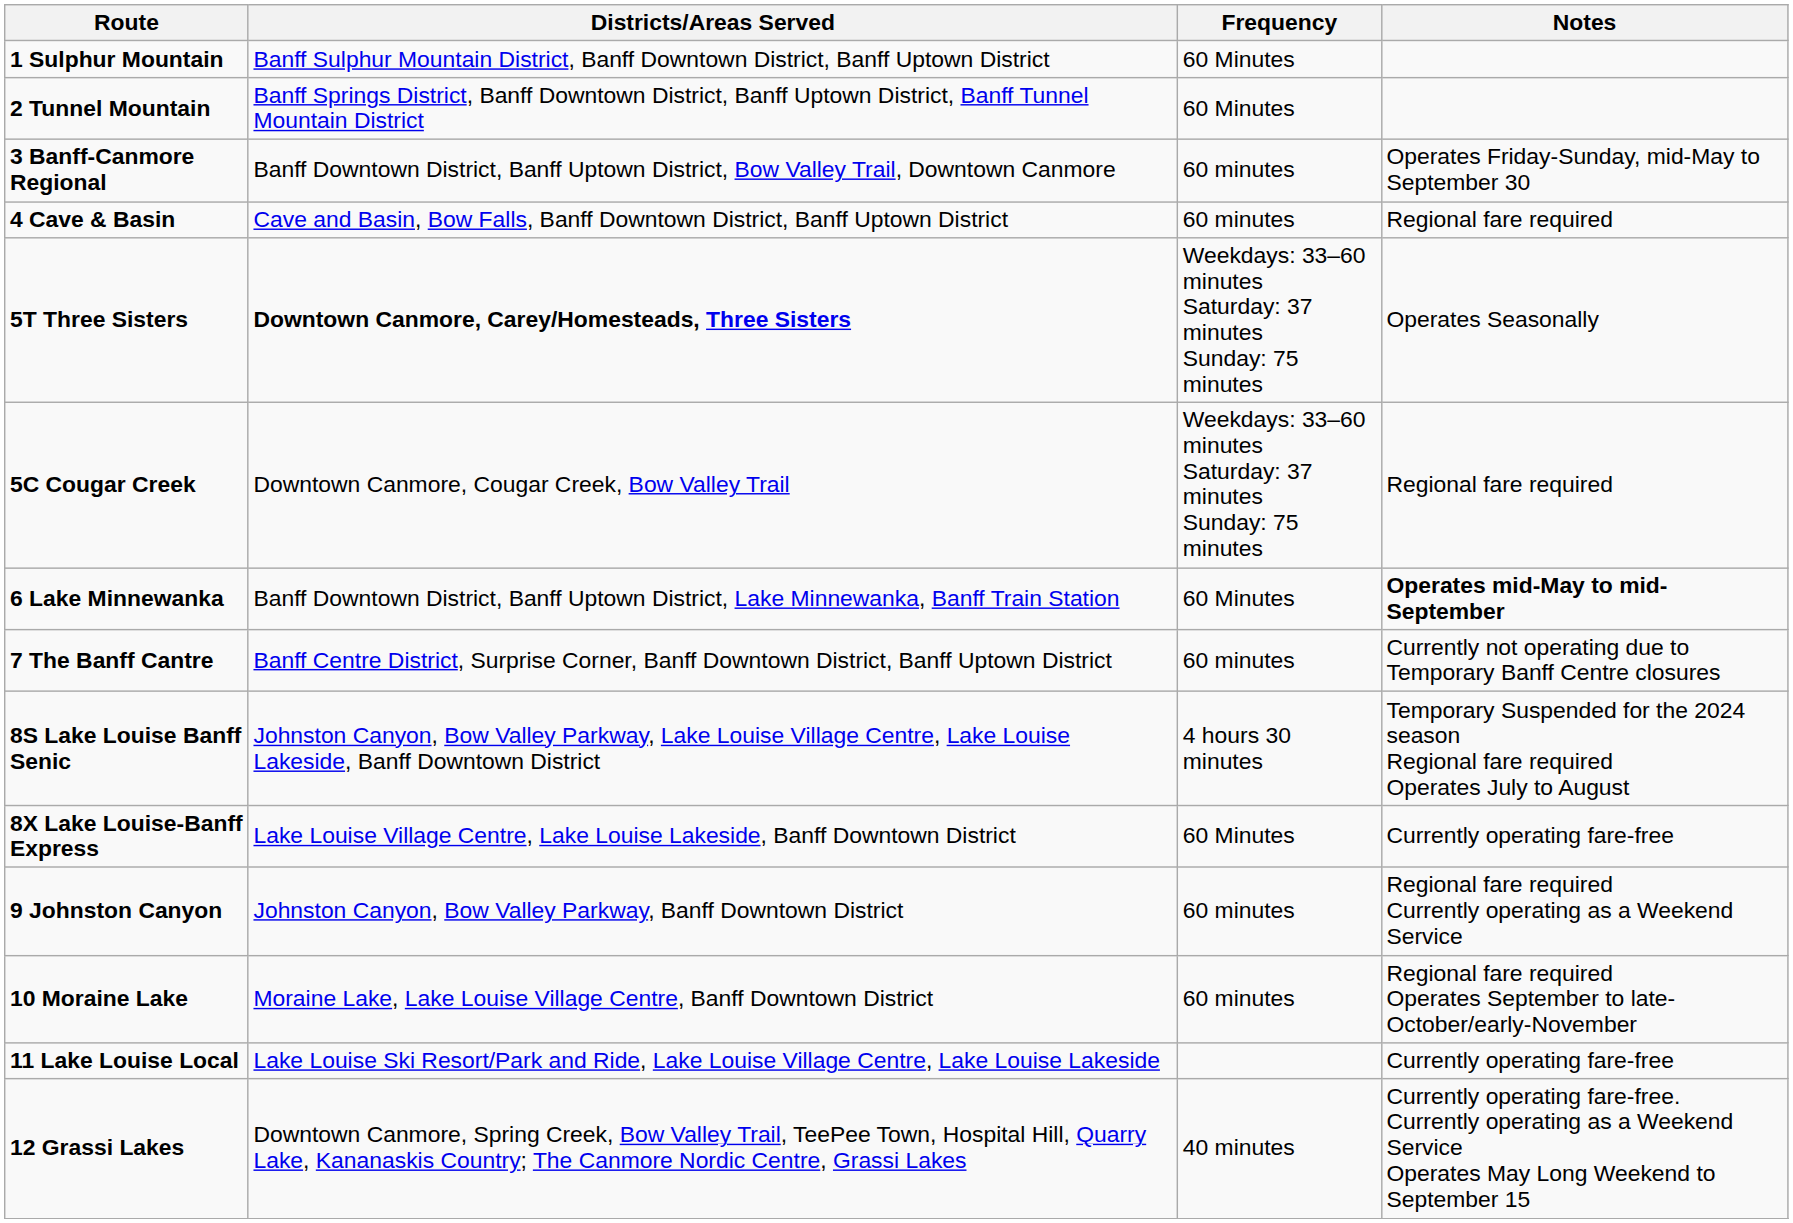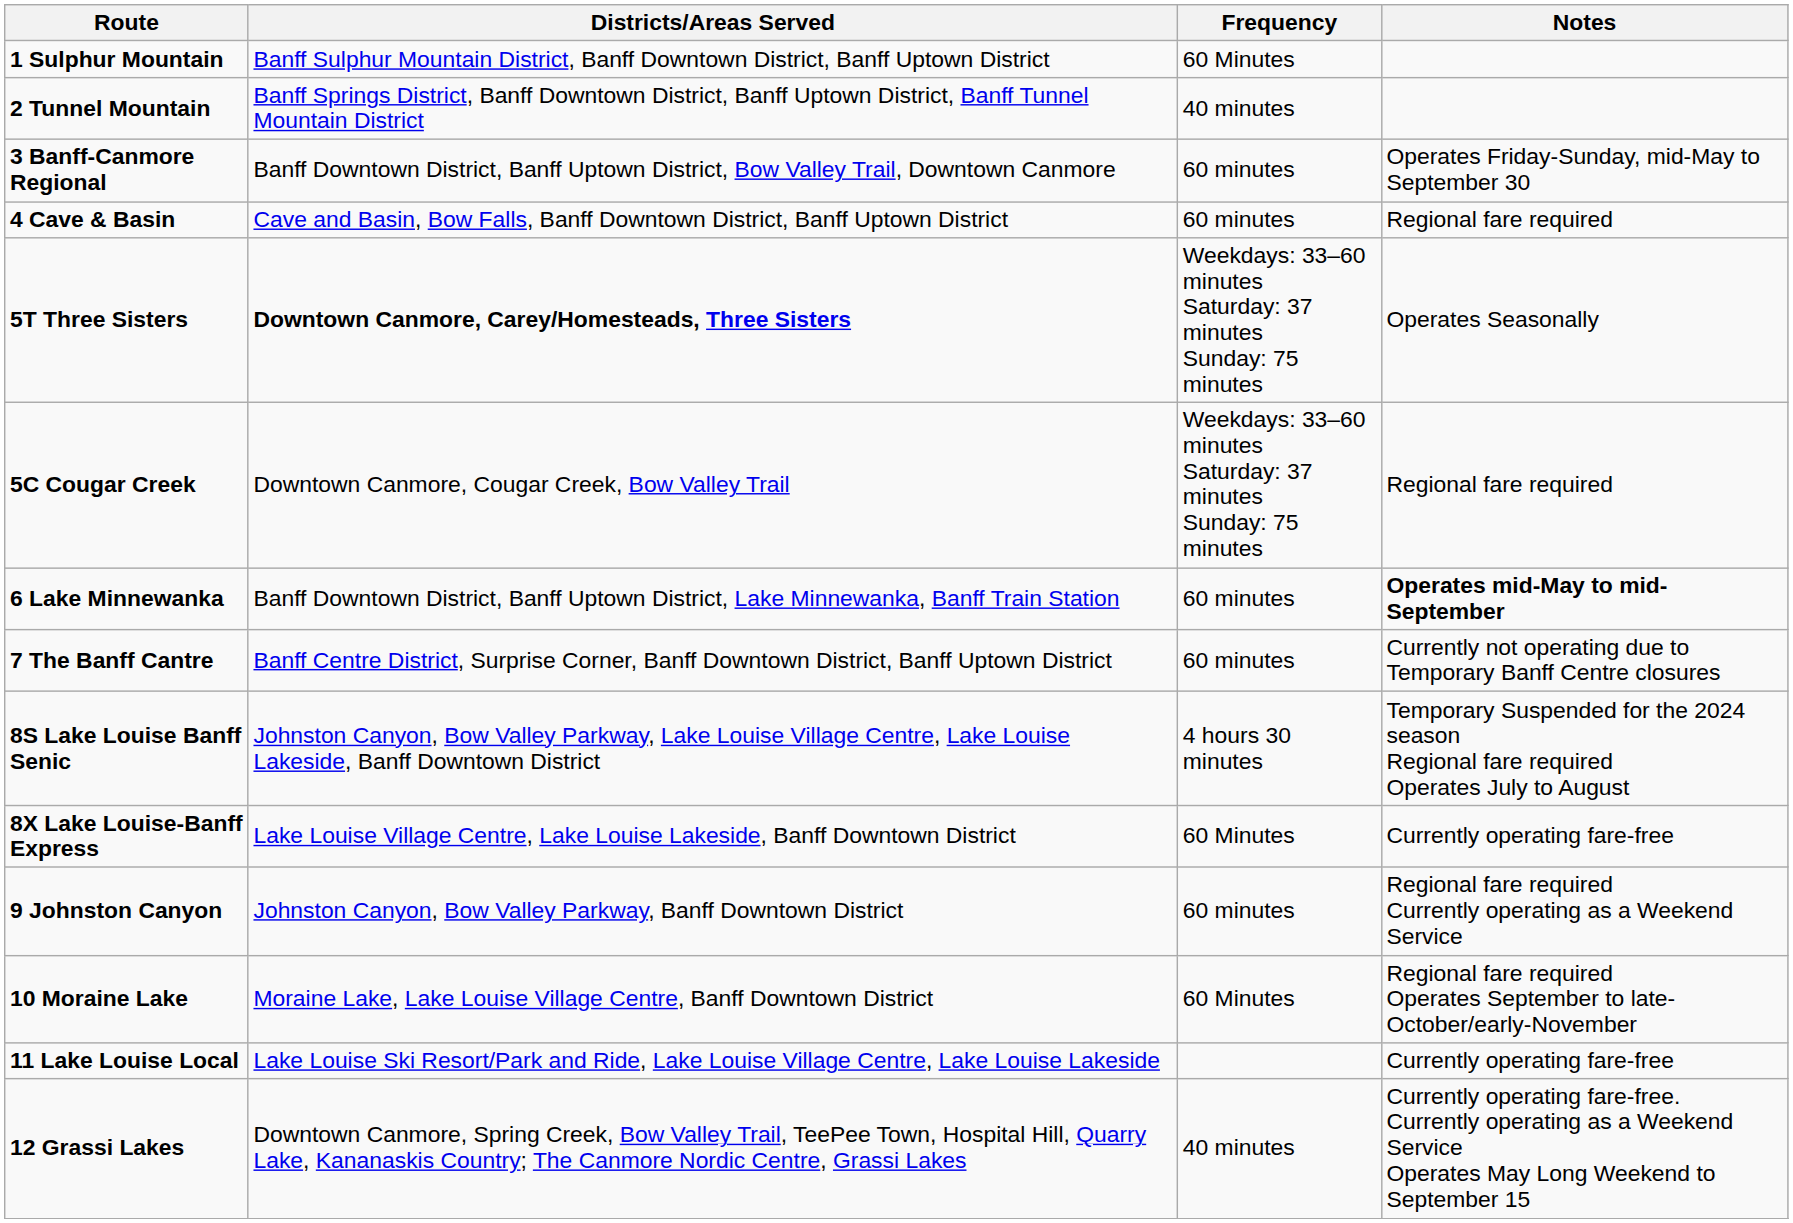 <table class="wikitable mw-collapsible mw-collapsed" style="font-size: 100%">
 <tr>
 <th>Route</th>
 <th>Districts/Areas Served</th>
 <th>Frequency</th>
 <th>Notes</th>
 </tr>
 <tr>
 <td><strong>1 Sulphur Mountain</strong></td>
 <td><a href='#'>Banff Sulphur Mountain District</a>, Banff Downtown District, Banff Uptown District</td>
 <td>60 Minutes</td>
 <td></td>
 </tr>
 <tr>
 <td><strong>2 Tunnel Mountain</strong></td>
 <td><a href='#'>Banff Springs District</a>, Banff Downtown District, Banff Uptown District, <a href='#'>Banff Tunnel Mountain District</a></td>
-<td>60 Minutes</td>
+<td>40 minutes</td>
 <td></td>
 </tr>
 <tr>
 <td><strong>3 Banff-Canmore Regional</strong></td>
 <td>Banff Downtown District, Banff Uptown District, <a href='#'>Bow Valley Trail</a>, Downtown Canmore</td>
 <td>60 minutes</td>
 <td>Operates Friday-Sunday, mid-May to September 30</td>
 </tr>
 <tr>
 <td><strong>4 Cave & Basin</strong></td>
 <td><a href='#'>Cave and Basin</a>, <a href='#'>Bow Falls</a>, Banff Downtown District, Banff Uptown District</td>
 <td>60 minutes</td>
 <td>Regional fare required</td>
 </tr>
 <tr>
 <td><strong>5T Three Sisters</strong></td>
 <td><strong>Downtown Canmore, Carey/Homesteads, <a href='#'>Three Sisters</a></strong></td>
 <td>Weekdays: 33–60 minutes<br>Saturday: 37 minutes<br>Sunday: 75 minutes</td>
 <td>Operates Seasonally</td>
 </tr>
 <tr>
 <td><strong>5C Cougar Creek</strong></td>
 <td>Downtown Canmore, Cougar Creek, <a href='#'>Bow Valley Trail</a></td>
 <td>Weekdays: 33–60 minutes<br>Saturday: 37 minutes<br>Sunday: 75 minutes</td>
 <td>Regional fare required</td>
 </tr>
 <tr>
 <td><strong>6 Lake Minnewanka</strong></td>
 <td>Banff Downtown District, Banff Uptown District, <a href='#'>Lake Minnewanka</a>, <a href='#'>Banff Train Station</a></td>
-<td>60 Minutes</td>
+<td>60 minutes</td>
 <td><strong>Operates mid-May to mid-September</strong></td>
 </tr>
 <tr>
 <td><strong>7 The Banff Cantre</strong></td>
 <td><a href='#'>Banff Centre District</a>, Surprise Corner, Banff Downtown District, Banff Uptown District</td>
 <td>60 minutes</td>
 <td>Currently not operating due to Temporary Banff Centre closures</td>
 </tr>
 <tr>
 <td><strong>8S Lake Louise Banff Senic</strong></td>
 <td><a href='#'>Johnston Canyon</a>, <a href='#'>Bow Valley Parkway</a>, <a href='#'>Lake Louise Village Centre</a>, <a href='#'>Lake Louise Lakeside</a>, Banff Downtown District</td>
 <td>4 hours 30 minutes</td>
 <td>Temporary Suspended for the 2024 season<br>Regional fare required<br>Operates July to August</td>
 </tr>
 <tr>
 <td><strong>8X Lake Louise-Banff Express</strong></td>
 <td><a href='#'>Lake Louise Village Centre</a>, <a href='#'>Lake Louise Lakeside</a>, Banff Downtown District</td>
 <td>60 Minutes</td>
 <td>Currently operating fare-free</td>
 </tr>
 <tr>
 <td><strong>9 Johnston Canyon</strong></td>
 <td><a href='#'>Johnston Canyon</a>, <a href='#'>Bow Valley Parkway</a>, Banff Downtown District</td>
 <td>60 minutes</td>
 <td>Regional fare required<br>Currently operating as a Weekend Service</td>
 </tr>
 <tr>
 <td><strong>10 Moraine Lake</strong></td>
 <td><a href='#'>Moraine Lake</a>, <a href='#'>Lake Louise Village Centre</a>, Banff Downtown District</td>
-<td>60 minutes</td>
+<td>60 Minutes</td>
 <td>Regional fare required<br>Operates September to late-October/early-November</td>
 </tr>
 <tr>
 <td><strong>11 Lake Louise Local</strong></td>
 <td><a href='#'>Lake Louise Ski Resort/Park and Ride</a>, <a href='#'>Lake Louise Village Centre</a>, <a href='#'>Lake Louise Lakeside</a></td>
 <td></td>
 <td>Currently operating fare-free</td>
 </tr>
 <tr>
 <td><strong>12 Grassi Lakes</strong></td>
 <td>Downtown Canmore, Spring Creek, <a href='#'>Bow Valley Trail</a>, TeePee Town, Hospital Hill, <a href='#'>Quarry Lake</a>, <a href='#'>Kananaskis Country</a>; <a href='#'>The Canmore Nordic Centre</a>, <a href='#'>Grassi Lakes</a></td>
 <td>40 minutes</td>
 <td>Currently operating fare-free.<br>Currently operating as a Weekend Service<br>Operates May Long Weekend to September 15</td>
 </tr>
 <tr>
 </tr>
 </table>
